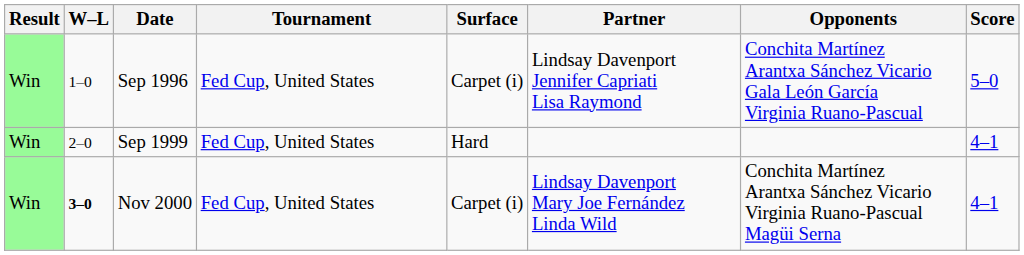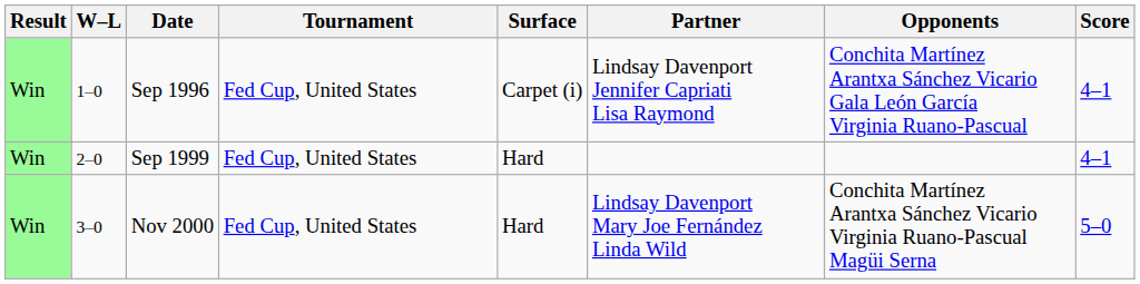 <table class="sortable wikitable" style="white-space:nowrap;">
 <tr>
 <th style="width:40px">Result</th>
 <th>W–L</th>
 <th width="60">Date</th>
 <th width="240">Tournament</th>
 <th>Surface</th>
 <th width="200">Partner</th>
 <th width="200">Opponents</th>
 <th>Score</th>
 </tr>
 <tr>
 <td style="background:#98fb98;">Win</td>
 <td><small>1–0</small></td>
 <td>Sep 1996</td>
 <td><a href='#'>Fed Cup</a>, United States</td>
 <td>Carpet (i)</td>
 <td> Lindsay Davenport<br> <a href='#'>Jennifer Capriati</a><br> <a href='#'>Lisa Raymond</a></td>
 <td> <a href='#'>Conchita Martínez</a><br> <a href='#'>Arantxa Sánchez Vicario</a><br> <a href='#'>Gala León García</a><br> <a href='#'>Virginia Ruano-Pascual</a></td>
-<td><a href='#'>5–0</a></td>
+<td><a href='#'>4–1</a></td>
 </tr>
 <tr>
 <td style="background:#98fb98;">Win</td>
 <td><small>2–0</small></td>
 <td>Sep 1999</td>
 <td><a href='#'>Fed Cup</a>, United States</td>
 <td>Hard</td>
 <td></td>
 <td></td>
 <td><a href='#'>4–1</a></td>
 </tr>
 <tr>
 <td style="background:#98fb98;">Win</td>
-<td><strong><small>3–0</small></strong></td>
+<td><small>3–0</small></td>
 <td>Nov 2000</td>
 <td><a href='#'>Fed Cup</a>, United States</td>
-<td>Carpet (i)</td>
+<td>Hard</td>
 <td> <a href='#'>Lindsay Davenport</a><br> <a href='#'>Mary Joe Fernández</a><br> <a href='#'>Linda Wild</a></td>
 <td> Conchita Martínez<br> Arantxa Sánchez Vicario<br> Virginia Ruano-Pascual<br> <a href='#'>Magüi Serna</a></td>
-<td><a href='#'>4–1</a></td>
+<td><a href='#'>5–0</a></td>
 </tr>
 </table>
